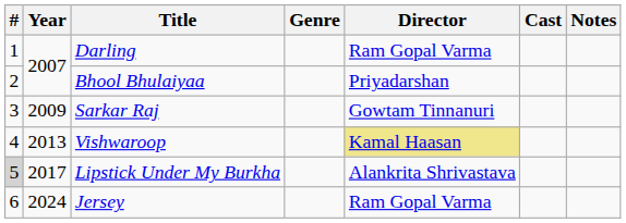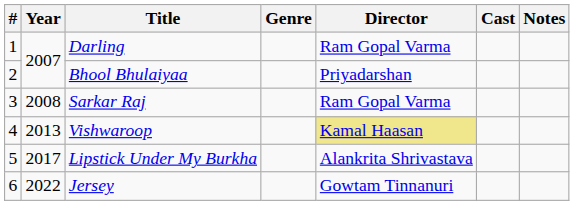 <table class="wikitable sortable">
 <tr>
 <th scope="col">#</th>
 <th scope="col">Year</th>
 <th scope="col">Title</th>
 <th scope="col">Genre</th>
 <th scope="col">Director</th>
 <th scope="col">Cast</th>
 <th class="unsortable" scope="col">Notes</th>
 </tr>
 <tr>
 <td>1</td>
 <td rowspan="2">2007</td>
 <td><em><a href='#'>Darling</a></em></td>
 <td></td>
 <td><a href='#'>Ram Gopal Varma</a></td>
 <td></td>
 <td></td>
 </tr>
 <tr>
 <td>2</td>
 <td><em><a href='#'>Bhool Bhulaiyaa</a></em></td>
 <td></td>
 <td><a href='#'>Priyadarshan</a></td>
 <td></td>
 <td></td>
 </tr>
 <tr>
 <td>3</td>
-<td>2009</td>
+<td>2008</td>
 <td><em><a href='#'>Sarkar Raj</a></em></td>
 <td></td>
-<td><a href='#'>Gowtam Tinnanuri</a></td>
+<td><a href='#'>Ram Gopal Varma</a></td>
 <td></td>
 <td></td>
 </tr>
 <tr>
 <td>4</td>
 <td>2013</td>
 <td><em><a href='#'>Vishwaroop</a></em></td>
 <td></td>
 <td style="background: khaki;"><a href='#'>Kamal Haasan</a></td>
 <td></td>
 <td></td>
 </tr>
 <tr>
-<td style="background: lightgrey;">5</td>
+<td>5</td>
 <td>2017</td>
 <td><em><a href='#'>Lipstick Under My Burkha</a></em></td>
 <td></td>
 <td><a href='#'>Alankrita Shrivastava</a></td>
 <td></td>
 <td></td>
 </tr>
 <tr>
 <td>6</td>
-<td>2024</td>
+<td>2022</td>
 <td><em><a href='#'>Jersey</a></em></td>
 <td></td>
-<td><a href='#'>Ram Gopal Varma</a></td>
+<td><a href='#'>Gowtam Tinnanuri</a></td>
 <td></td>
 <td></td>
 </tr>
 </table>
